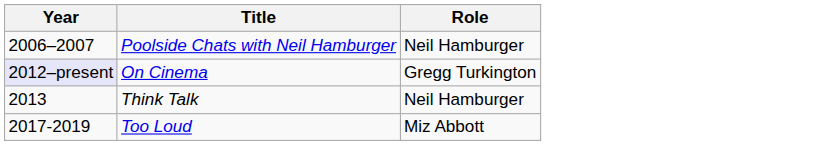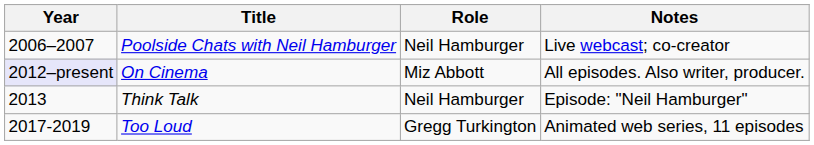 <table class = "wikitable sortable">
 <tr>
 <th>Year</th>
 <th>Title</th>
 <th>Role</th>
+<th>Notes</th>
 </tr>
 <tr>
 <td>2006–2007</td>
 <td><em><a href='#'>Poolside Chats with Neil Hamburger</a></em></td>
 <td>Neil Hamburger</td>
+<td>Live <a href='#'>webcast</a>; co-creator</td>
 </tr>
 <tr>
 <td style="background: lavender;">2012–present</td>
 <td><em><a href='#'>On Cinema</a></em></td>
-<td>Gregg Turkington</td>
+<td>Miz Abbott</td>
+<td>All episodes. Also writer, producer.</td>
 </tr>
 <tr>
 <td>2013</td>
 <td><em>Think Talk</em></td>
 <td>Neil Hamburger</td>
+<td>Episode: "Neil Hamburger"</td>
 </tr>
 <tr>
 <td>2017-2019</td>
 <td><em><a href='#'>Too Loud</a></em></td>
-<td>Miz Abbott</td>
+<td>Gregg Turkington</td>
+<td>Animated web series, 11 episodes</td>
 </tr>
 </table>
